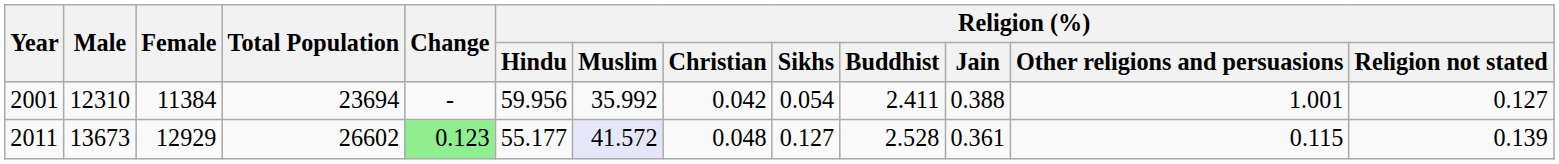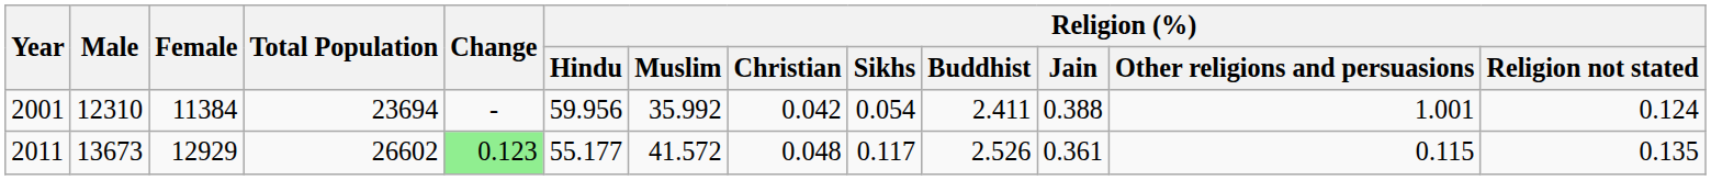 <table class="wikitable">
 <tr>
 <th rowspan="2">Year</th>
 <th rowspan="2">Male</th>
 <th rowspan="2">Female</th>
 <th rowspan="2">Total Population</th>
 <th rowspan="2">Change</th>
 <th colspan="8">Religion (%)</th>
 </tr>
 <tr>
 <th>Hindu</th>
 <th>Muslim</th>
 <th>Christian</th>
 <th>Sikhs</th>
 <th>Buddhist</th>
 <th>Jain</th>
 <th>Other religions and persuasions</th>
 <th>Religion not stated</th>
 </tr>
 <tr>
 <td>2001</td>
 <td style="text-align:right;">12310</td>
 <td style="text-align:right;">11384</td>
 <td style="text-align:right;">23694</td>
 <td style="text-align:center;">-</td>
 <td style="text-align:right;">59.956</td>
 <td style="text-align:right;">35.992</td>
 <td style="text-align:right;">0.042</td>
 <td style="text-align:right;">0.054</td>
 <td style="text-align:right;">2.411</td>
 <td style="text-align:right;">0.388</td>
 <td style="text-align:right;">1.001</td>
-<td style="text-align:right;">0.127</td>
+<td style="text-align:right;">0.124</td>
 </tr>
 <tr>
 <td>2011</td>
 <td style="text-align:right;">13673</td>
 <td style="text-align:right;">12929</td>
 <td style="text-align:right;">26602</td>
 <td style="background: lightgreen; text-align:right;">0.123</td>
 <td style="text-align:right;">55.177</td>
-<td style="background: lavender; text-align:right;">41.572</td>
+<td style="text-align:right;">41.572</td>
 <td style="text-align:right;">0.048</td>
-<td style="text-align:right;">0.127</td>
-<td style="text-align:right;">2.528</td>
+<td style="text-align:right;">0.117</td>
+<td style="text-align:right;">2.526</td>
 <td style="text-align:right;">0.361</td>
 <td style="text-align:right;">0.115</td>
-<td style="text-align:right;">0.139</td>
+<td style="text-align:right;">0.135</td>
 </tr>
 </table>
